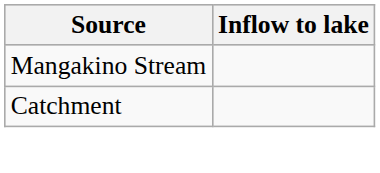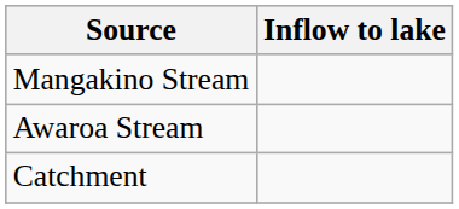 <table class="wikitable">
 <tr>
 <th>Source</th>
 <th>Inflow to lake</th>
 </tr>
 <tr>
 <td>Mangakino Stream</td>
 <td></td>
 </tr>
 <tr>
+<td>Awaroa Stream</td>
+<td></td>
+</tr>
+<tr>
 <td>Catchment</td>
 <td></td>
 </tr>
 </table>
